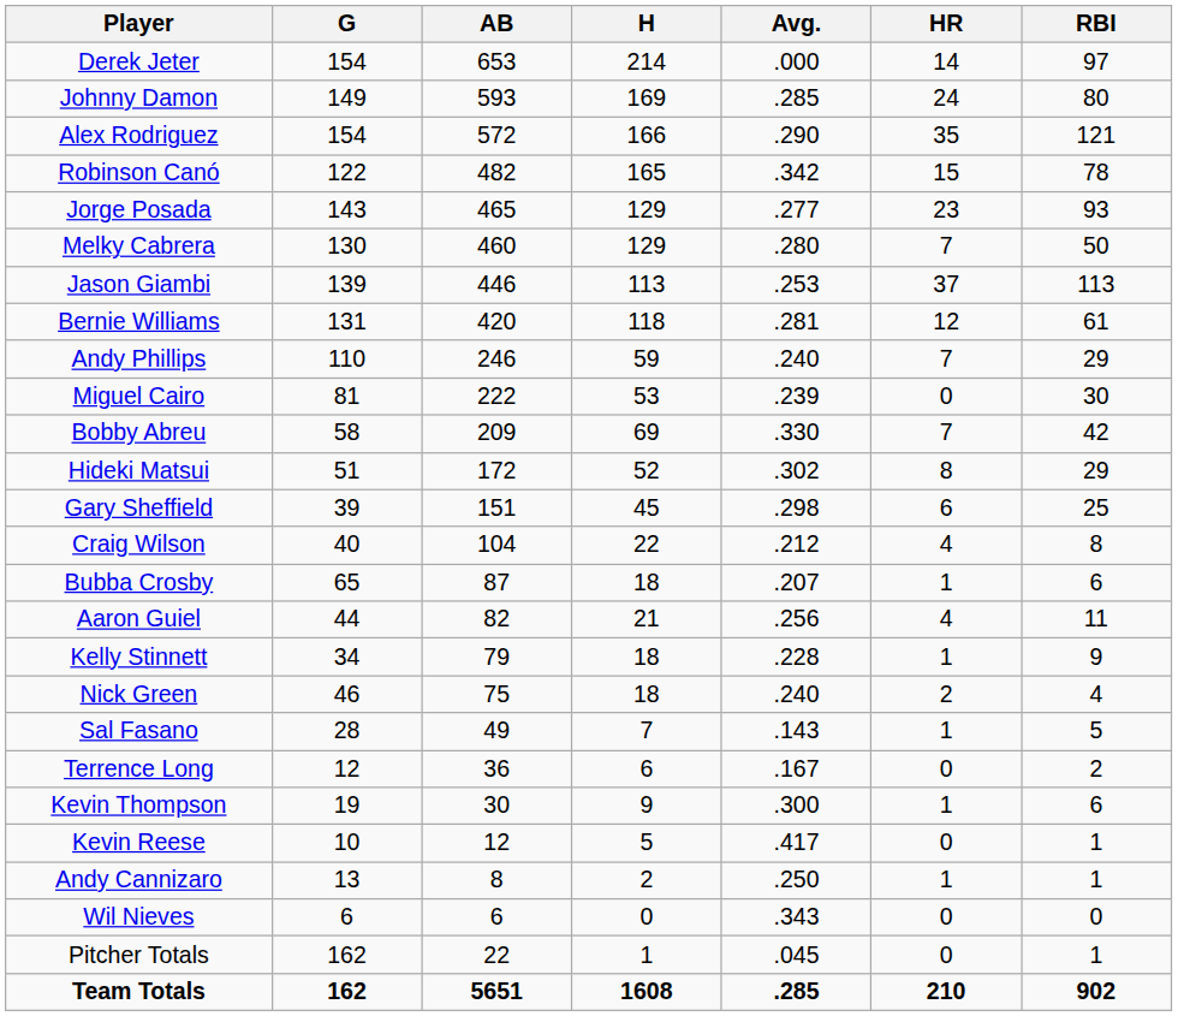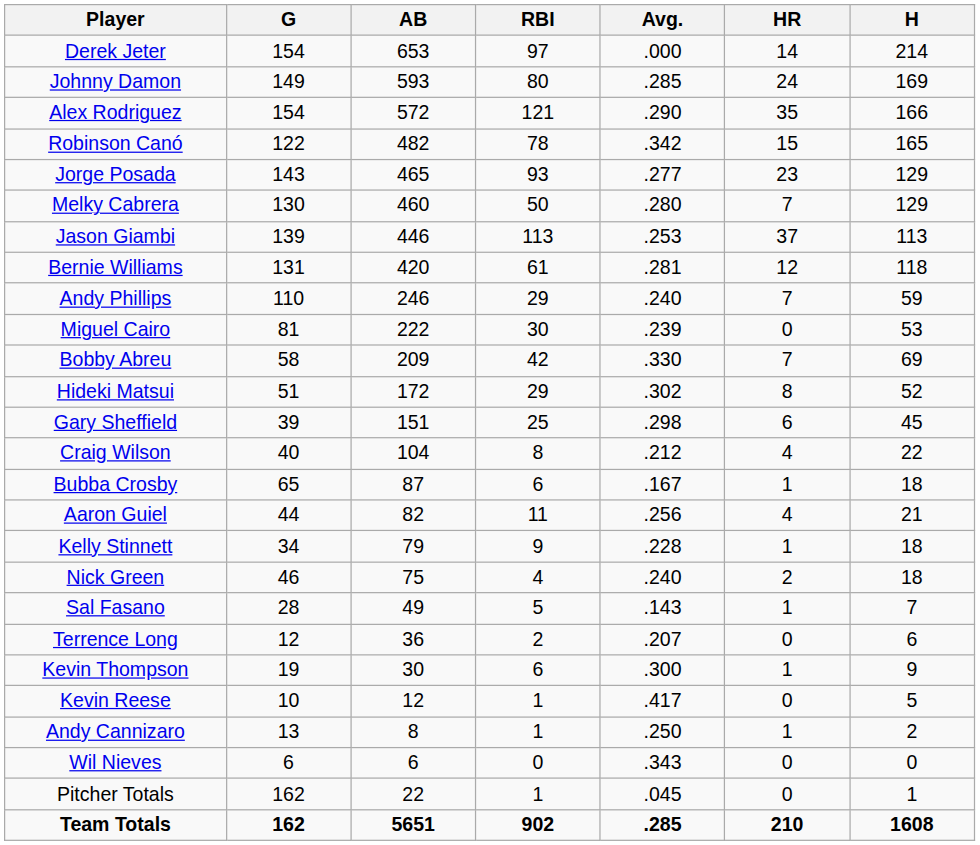 <table class="wikitable sortable">
 <tr>
 <th bgcolor="#DDDDFF" width="16%">Player</th>
 <th bgcolor="#DDDDFF" width="9%">G</th>
 <th bgcolor="#DDDDFF" width="9%">AB</th>
-<th bgcolor="#DDDDFF" width="9%">H</th>
+<th bgcolor="#DDDDFF" width="9%">RBI</th>
 <th bgcolor="#DDDDFF" width="9%">Avg.</th>
 <th bgcolor="#DDDDFF" width="9%">HR</th>
-<th bgcolor="#DDDDFF" width="9%">RBI</th>
+<th bgcolor="#DDDDFF" width="9%">H</th>
 </tr>
 <tr align="center">
 <td><a href='#'>Derek Jeter</a></td>
 <td>154</td>
 <td>653</td>
-<td>214</td>
+<td>97</td>
 <td>.000</td>
 <td>14</td>
-<td>97</td>
+<td>214</td>
 </tr>
 <tr align="center">
 <td><a href='#'>Johnny Damon</a></td>
 <td>149</td>
 <td>593</td>
-<td>169</td>
+<td>80</td>
 <td>.285</td>
 <td>24</td>
-<td>80</td>
+<td>169</td>
 </tr>
 <tr align="center">
 <td><a href='#'>Alex Rodriguez</a></td>
 <td>154</td>
 <td>572</td>
-<td>166</td>
+<td>121</td>
 <td>.290</td>
 <td>35</td>
-<td>121</td>
+<td>166</td>
 </tr>
 <tr align="center">
 <td><a href='#'>Robinson Canó</a></td>
 <td>122</td>
 <td>482</td>
-<td>165</td>
+<td>78</td>
 <td>.342</td>
 <td>15</td>
-<td>78</td>
+<td>165</td>
 </tr>
 <tr align="center">
 <td><a href='#'>Jorge Posada</a></td>
 <td>143</td>
 <td>465</td>
-<td>129</td>
+<td>93</td>
 <td>.277</td>
 <td>23</td>
-<td>93</td>
+<td>129</td>
 </tr>
 <tr align="center">
 <td><a href='#'>Melky Cabrera</a></td>
 <td>130</td>
 <td>460</td>
-<td>129</td>
+<td>50</td>
 <td>.280</td>
 <td>7</td>
-<td>50</td>
+<td>129</td>
 </tr>
 <tr align="center">
 <td><a href='#'>Jason Giambi</a></td>
 <td>139</td>
 <td>446</td>
 <td>113</td>
 <td>.253</td>
 <td>37</td>
 <td>113</td>
 </tr>
 <tr align="center">
 <td><a href='#'>Bernie Williams</a></td>
 <td>131</td>
 <td>420</td>
-<td>118</td>
+<td>61</td>
 <td>.281</td>
 <td>12</td>
-<td>61</td>
+<td>118</td>
 </tr>
 <tr align="center">
 <td><a href='#'>Andy Phillips</a></td>
 <td>110</td>
 <td>246</td>
-<td>59</td>
+<td>29</td>
 <td>.240</td>
 <td>7</td>
-<td>29</td>
+<td>59</td>
 </tr>
 <tr align="center">
 <td><a href='#'>Miguel Cairo</a></td>
 <td>81</td>
 <td>222</td>
-<td>53</td>
+<td>30</td>
 <td>.239</td>
 <td>0</td>
-<td>30</td>
+<td>53</td>
 </tr>
 <tr align="center">
 <td><a href='#'>Bobby Abreu</a></td>
 <td>58</td>
 <td>209</td>
-<td>69</td>
+<td>42</td>
 <td>.330</td>
 <td>7</td>
-<td>42</td>
+<td>69</td>
 </tr>
 <tr align="center">
 <td><a href='#'>Hideki Matsui</a></td>
 <td>51</td>
 <td>172</td>
-<td>52</td>
+<td>29</td>
 <td>.302</td>
 <td>8</td>
-<td>29</td>
+<td>52</td>
 </tr>
 <tr align="center">
 <td><a href='#'>Gary Sheffield</a></td>
 <td>39</td>
 <td>151</td>
-<td>45</td>
+<td>25</td>
 <td>.298</td>
 <td>6</td>
-<td>25</td>
+<td>45</td>
 </tr>
 <tr align="center">
 <td><a href='#'>Craig Wilson</a></td>
 <td>40</td>
 <td>104</td>
-<td>22</td>
+<td>8</td>
 <td>.212</td>
 <td>4</td>
-<td>8</td>
+<td>22</td>
 </tr>
 <tr align="center">
 <td><a href='#'>Bubba Crosby</a></td>
 <td>65</td>
 <td>87</td>
+<td>6</td>
+<td>.167</td>
+<td>1</td>
 <td>18</td>
-<td>.207</td>
-<td>1</td>
-<td>6</td>
 </tr>
 <tr align="center">
 <td><a href='#'>Aaron Guiel</a></td>
 <td>44</td>
 <td>82</td>
-<td>21</td>
+<td>11</td>
 <td>.256</td>
 <td>4</td>
-<td>11</td>
+<td>21</td>
 </tr>
 <tr align="center">
 <td><a href='#'>Kelly Stinnett</a></td>
 <td>34</td>
 <td>79</td>
-<td>18</td>
+<td>9</td>
 <td>.228</td>
 <td>1</td>
-<td>9</td>
+<td>18</td>
 </tr>
 <tr align="center">
 <td><a href='#'>Nick Green</a></td>
 <td>46</td>
 <td>75</td>
-<td>18</td>
+<td>4</td>
 <td>.240</td>
 <td>2</td>
-<td>4</td>
+<td>18</td>
 </tr>
 <tr align="center">
 <td><a href='#'>Sal Fasano</a></td>
 <td>28</td>
 <td>49</td>
-<td>7</td>
+<td>5</td>
 <td>.143</td>
 <td>1</td>
-<td>5</td>
+<td>7</td>
 </tr>
 <tr align="center">
 <td><a href='#'>Terrence Long</a></td>
 <td>12</td>
 <td>36</td>
+<td>2</td>
+<td>.207</td>
+<td>0</td>
 <td>6</td>
-<td>.167</td>
-<td>0</td>
-<td>2</td>
 </tr>
 <tr align="center">
 <td><a href='#'>Kevin Thompson</a></td>
 <td>19</td>
 <td>30</td>
-<td>9</td>
+<td>6</td>
 <td>.300</td>
 <td>1</td>
-<td>6</td>
+<td>9</td>
 </tr>
 <tr align="center">
 <td><a href='#'>Kevin Reese</a></td>
 <td>10</td>
 <td>12</td>
-<td>5</td>
+<td>1</td>
 <td>.417</td>
 <td>0</td>
-<td>1</td>
+<td>5</td>
 </tr>
 <tr align="center">
 <td><a href='#'>Andy Cannizaro</a></td>
 <td>13</td>
 <td>8</td>
-<td>2</td>
+<td>1</td>
 <td>.250</td>
 <td>1</td>
-<td>1</td>
+<td>2</td>
 </tr>
 <tr align="center">
 <td><a href='#'>Wil Nieves</a></td>
 <td>6</td>
 <td>6</td>
 <td>0</td>
 <td>.343</td>
 <td>0</td>
 <td>0</td>
 </tr>
 <tr align="center">
 <td>Pitcher Totals</td>
 <td>162</td>
 <td>22</td>
 <td>1</td>
 <td>.045</td>
 <td>0</td>
 <td>1</td>
 </tr>
 <tr align="center">
 <td><strong>Team Totals</strong></td>
 <td><strong>162</strong></td>
 <td><strong>5651</strong></td>
-<td><strong>1608</strong></td>
+<td><strong>902</strong></td>
 <td><strong>.285</strong></td>
 <td><strong>210</strong></td>
-<td><strong>902</strong></td>
+<td><strong>1608</strong></td>
 </tr>
 </table>
